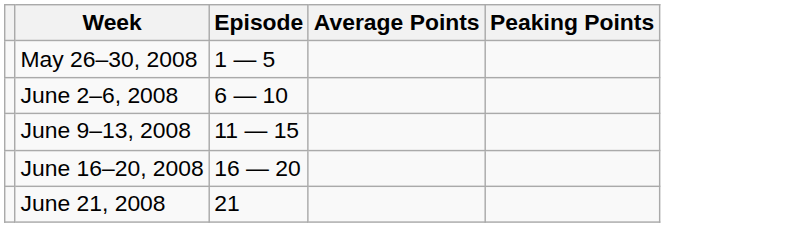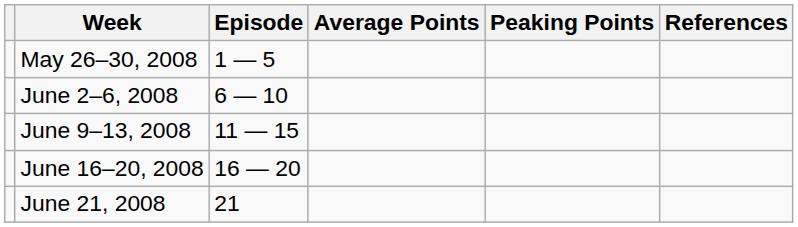 <table class="wikitable">
 <tr>
 <th></th>
 <th>Week</th>
 <th>Episode</th>
 <th>Average Points</th>
 <th>Peaking Points</th>
+<th>References</th>
 </tr>
 <tr>
 <td></td>
 <td>May 26–30, 2008</td>
 <td>1 — 5</td>
+<td></td>
 <td></td>
 <td></td>
 </tr>
 <tr>
 <td></td>
 <td>June 2–6, 2008</td>
 <td>6 — 10</td>
 <td></td>
 <td></td>
+<td></td>
 </tr>
 <tr>
 <td></td>
 <td>June 9–13, 2008</td>
 <td>11 — 15</td>
+<td></td>
 <td></td>
 <td></td>
 </tr>
 <tr>
 <td></td>
 <td>June 16–20, 2008</td>
 <td>16 — 20</td>
 <td></td>
 <td></td>
+<td></td>
 </tr>
 <tr>
 <td></td>
 <td>June 21, 2008</td>
 <td>21</td>
 <td></td>
 <td></td>
+<td></td>
 </tr>
 </table>
